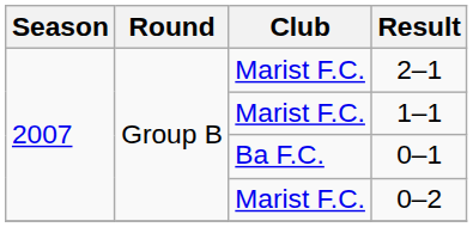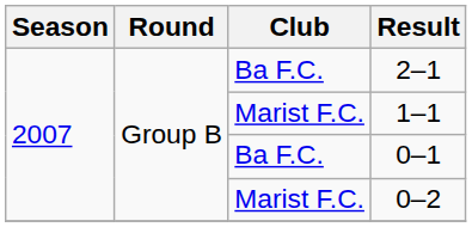 <table class="wikitable">
 <tr>
 <th>Season</th>
 <th>Round</th>
 <th>Club</th>
 <th>Result</th>
 </tr>
 <tr>
 <td rowspan="4"><a href='#'>2007</a></td>
 <td rowspan="4">Group B</td>
-<td> <a href='#'>Marist F.C.</a></td>
+<td> <a href='#'>Ba F.C.</a></td>
 <td style="text-align:center;">2–1</td>
 </tr>
 <tr>
 <td> <a href='#'>Marist F.C.</a></td>
 <td style="text-align:center;">1–1</td>
 </tr>
 <tr>
 <td> <a href='#'>Ba F.C.</a></td>
 <td style="text-align:center;">0–1</td>
 </tr>
 <tr>
 <td> <a href='#'>Marist F.C.</a></td>
 <td style="text-align:center;">0–2</td>
 </tr>
 <tr>
 </tr>
 </table>
